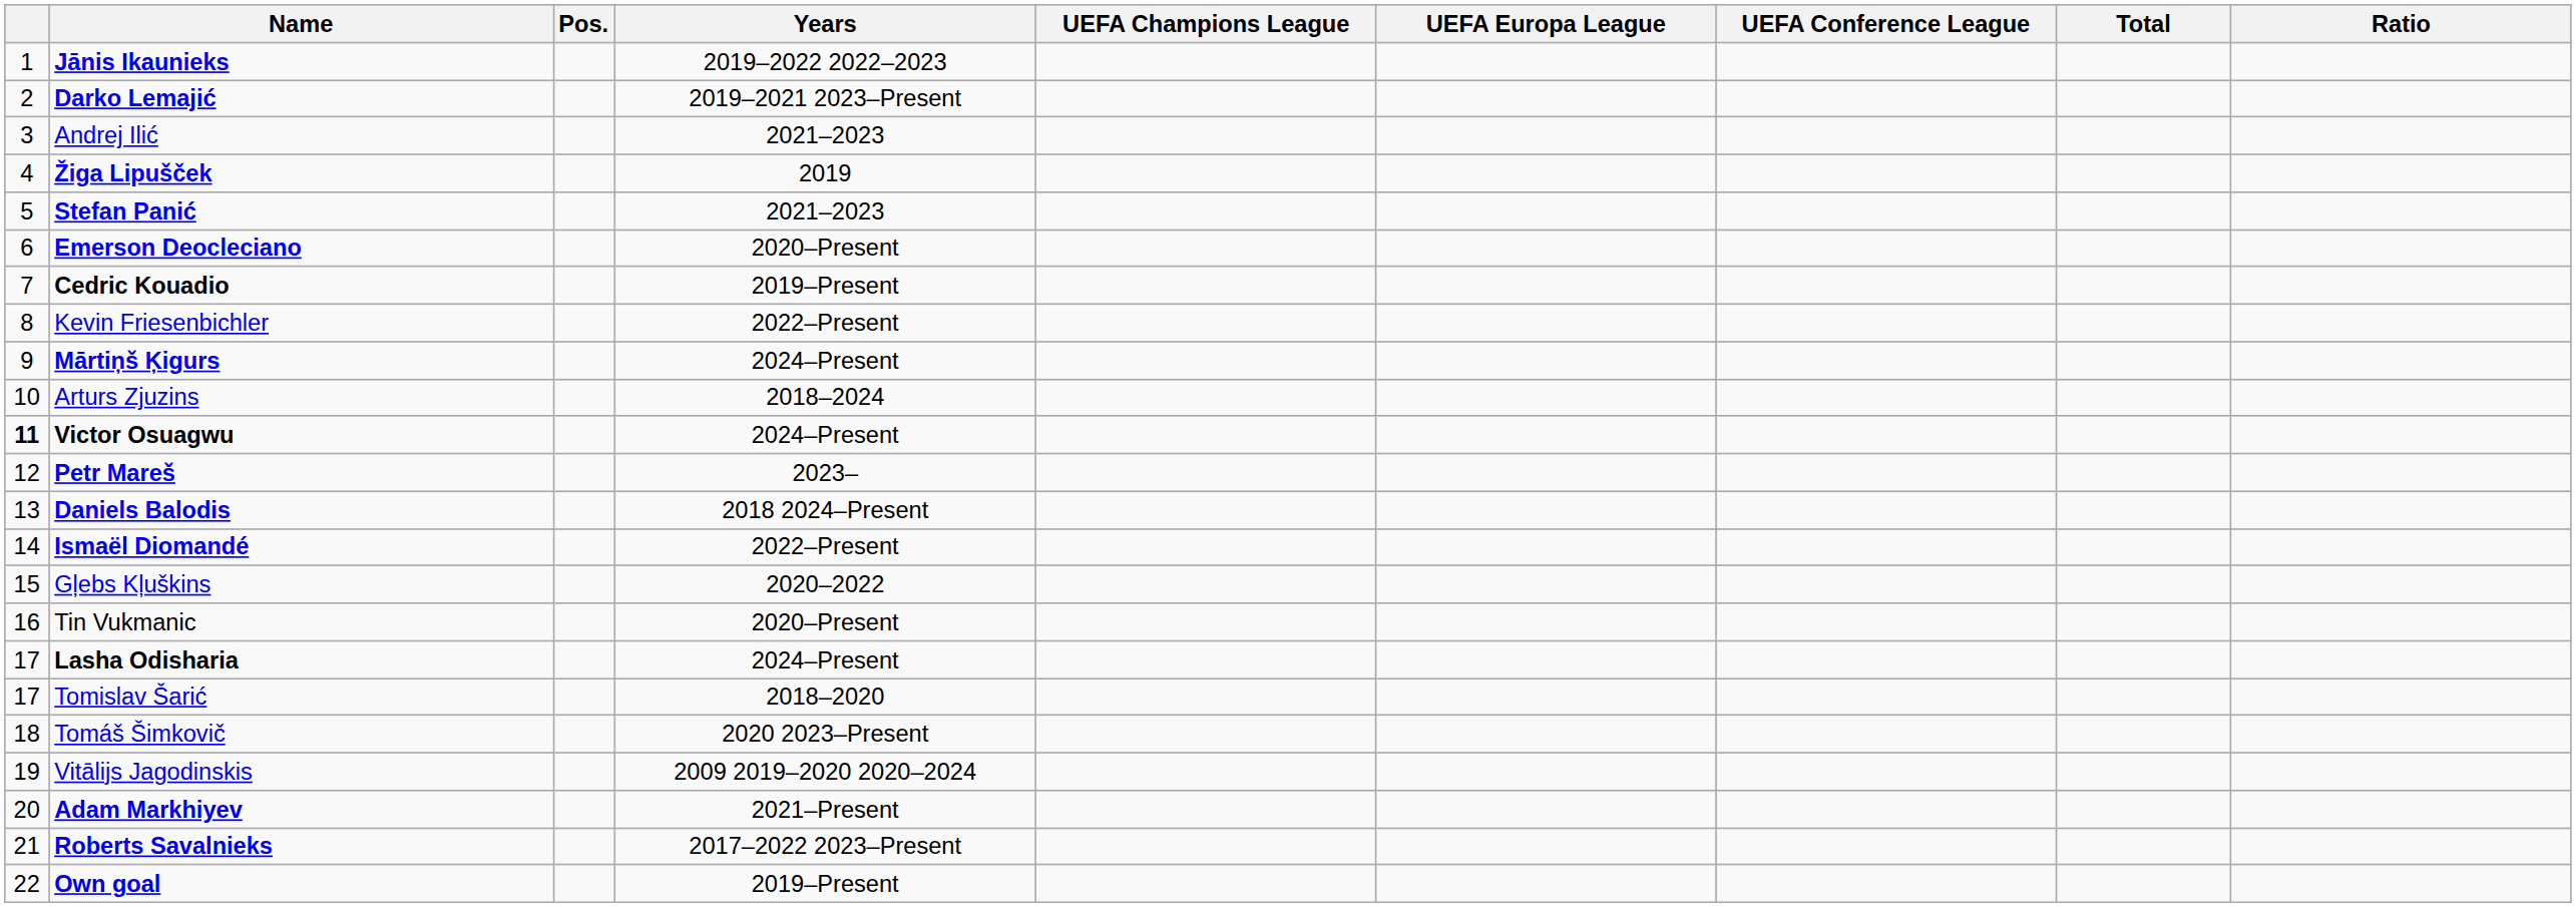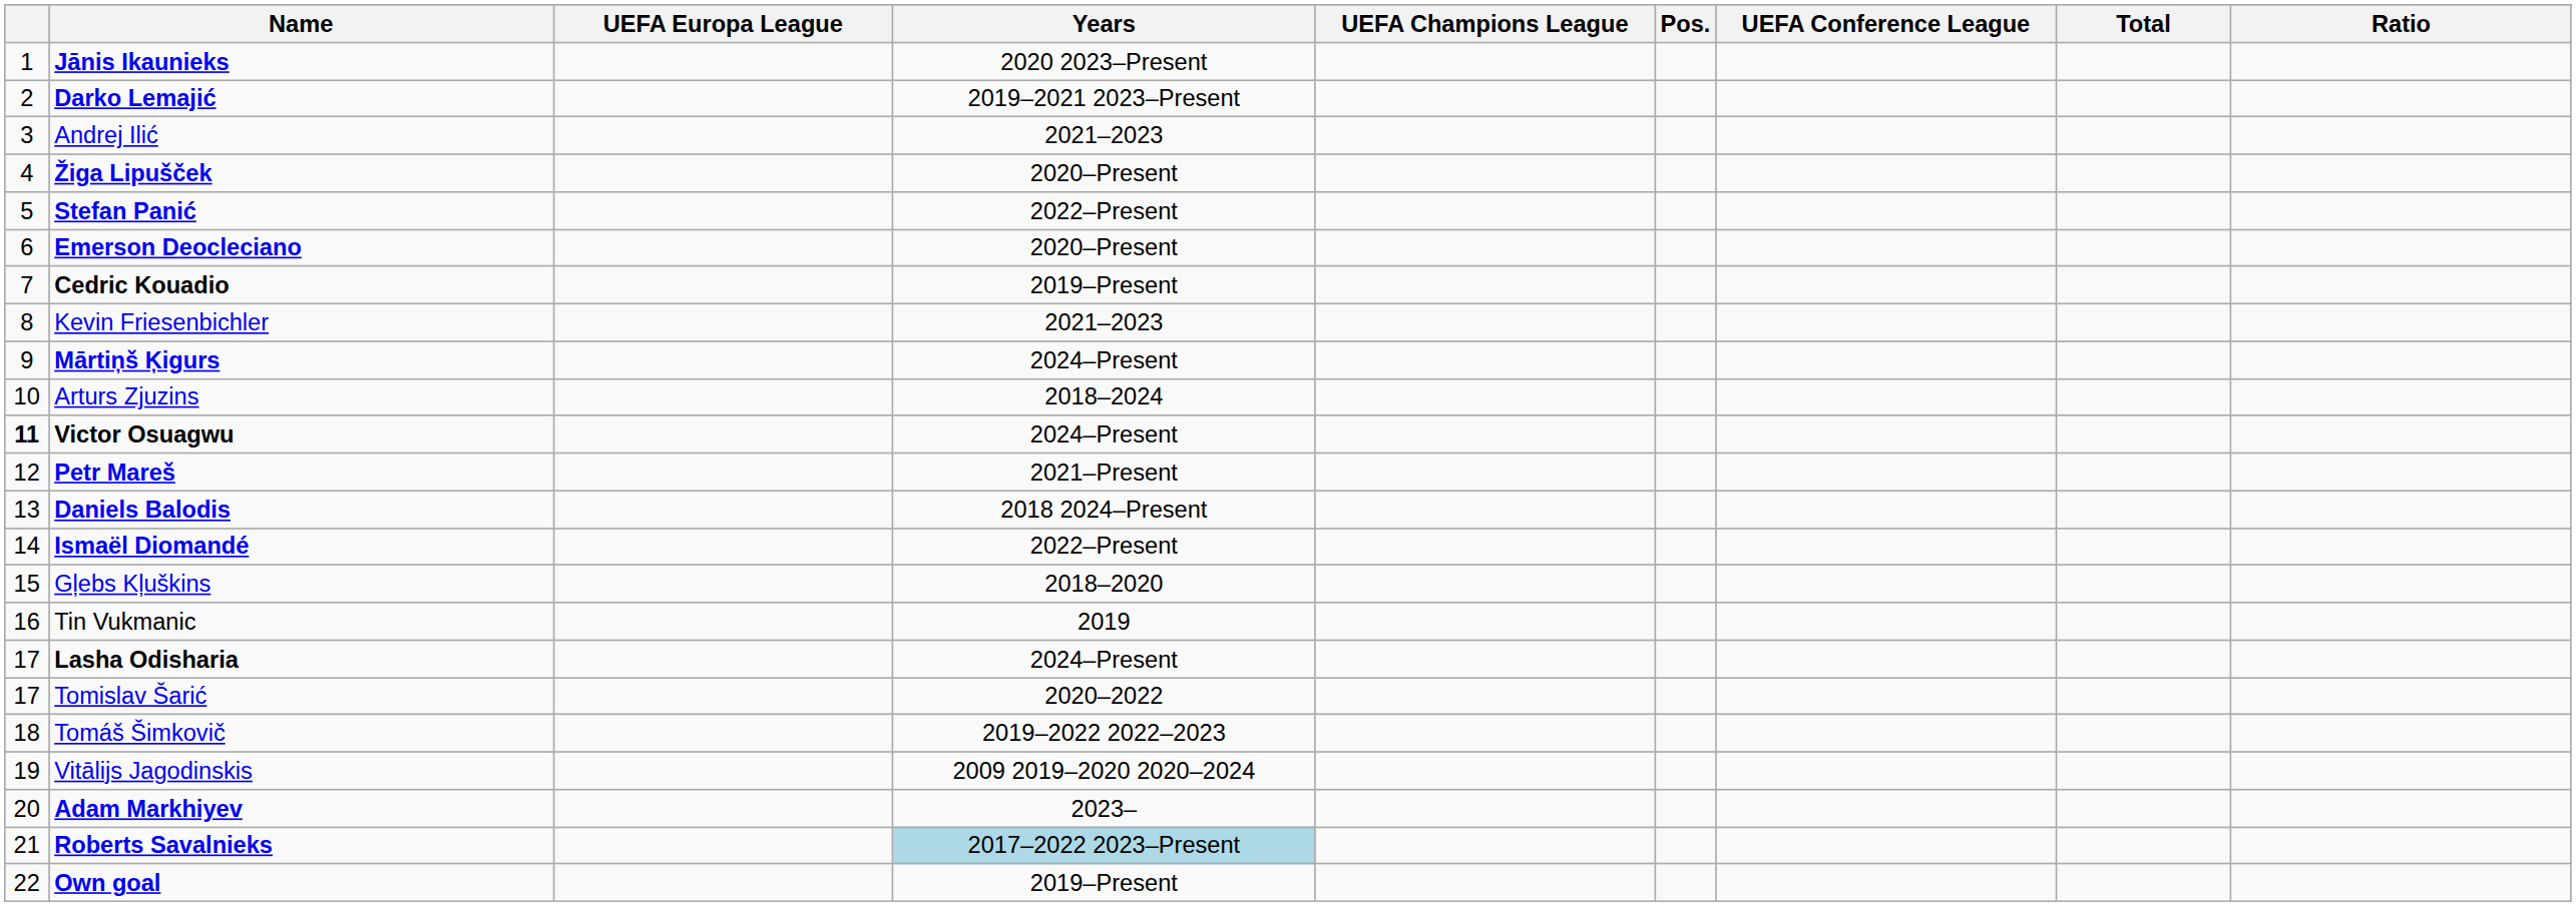 <table class="wikitable sortable"  style="text-align:center; font-size:90%; ">
 <tr>
 <th width=20px></th>
 <th width=300px>Name</th>
-<th width=10px>Pos.</th>
+<th width=200px>UEFA Europa League</th>
 <th width=250px>Years</th>
 <th width=200px>UEFA Champions League</th>
-<th width=200px>UEFA Europa League</th>
+<th width=10px>Pos.</th>
 <th width=200px>UEFA Conference League</th>
 <th width=100px>Total</th>
 <th width=200px>Ratio</th>
 </tr>
 <tr>
 <td>1</td>
 <td align="left"> <strong><a href='#'>Jānis Ikaunieks</a></strong></td>
 <td></td>
-<td>2019–2022 2022–2023</td>
+<td>2020 2023–Present</td>
 <td></td>
 <td></td>
 <td></td>
 <td></td>
 <td></td>
 </tr>
 <tr>
 <td>2</td>
 <td align="left"> <strong><a href='#'>Darko Lemajić</a></strong></td>
 <td></td>
 <td>2019–2021 2023–Present</td>
 <td></td>
 <td></td>
 <td></td>
 <td></td>
 <td></td>
 </tr>
 <tr>
 <td>3</td>
 <td align="left"> <a href='#'>Andrej Ilić</a></td>
 <td></td>
 <td>2021–2023</td>
 <td></td>
 <td></td>
 <td></td>
 <td></td>
 <td></td>
 </tr>
 <tr>
 <td>4</td>
 <td align="left"> <strong><a href='#'>Žiga Lipušček</a></strong></td>
 <td></td>
-<td>2019</td>
+<td>2020–Present</td>
 <td></td>
 <td></td>
 <td></td>
 <td></td>
 <td></td>
 </tr>
 <tr>
 <td>5</td>
 <td align="left"> <strong><a href='#'>Stefan Panić</a></strong></td>
 <td></td>
-<td>2021–2023</td>
+<td>2022–Present</td>
 <td></td>
 <td></td>
 <td></td>
 <td></td>
 <td></td>
 </tr>
 <tr>
 <td>6</td>
 <td align="left"> <strong><a href='#'>Emerson Deocleciano</a></strong></td>
 <td></td>
 <td>2020–Present</td>
 <td></td>
 <td></td>
 <td></td>
 <td></td>
 <td></td>
 </tr>
 <tr>
 <td>7</td>
 <td align="left"> <strong>Cedric Kouadio</strong></td>
 <td></td>
 <td>2019–Present</td>
 <td></td>
 <td></td>
 <td></td>
 <td></td>
 <td></td>
 </tr>
 <tr>
 <td>8</td>
 <td align="left"> <a href='#'>Kevin Friesenbichler</a></td>
 <td></td>
-<td>2022–Present</td>
+<td>2021–2023</td>
 <td></td>
 <td></td>
 <td></td>
 <td></td>
 <td></td>
 </tr>
 <tr>
 <td>9</td>
 <td align="left"> <strong><a href='#'>Mārtiņš Ķigurs</a></strong></td>
 <td></td>
 <td>2024–Present</td>
 <td></td>
 <td></td>
 <td></td>
 <td></td>
 <td></td>
 </tr>
 <tr>
 <td>10</td>
 <td align="left"> <a href='#'>Arturs Zjuzins</a></td>
 <td></td>
 <td>2018–2024</td>
 <td></td>
 <td></td>
 <td></td>
 <td></td>
 <td></td>
 </tr>
 <tr>
 <td><strong>11</strong></td>
 <td align="left"> <strong>Victor Osuagwu</strong></td>
 <td></td>
 <td>2024–Present</td>
 <td></td>
 <td></td>
 <td></td>
 <td></td>
 <td></td>
 </tr>
 <tr>
 <td>12</td>
 <td align="left"> <strong><a href='#'>Petr Mareš</a></strong></td>
 <td></td>
-<td>2023–</td>
+<td>2021–Present</td>
 <td></td>
 <td></td>
 <td></td>
 <td></td>
 <td></td>
 </tr>
 <tr>
 <td>13</td>
 <td align="left"> <strong><a href='#'>Daniels Balodis</a></strong></td>
 <td></td>
 <td>2018 2024–Present</td>
 <td></td>
 <td></td>
 <td></td>
 <td></td>
 <td></td>
 </tr>
 <tr>
 <td>14</td>
 <td align="left"> <strong><a href='#'>Ismaël Diomandé</a></strong></td>
 <td></td>
 <td>2022–Present</td>
 <td></td>
 <td></td>
 <td></td>
 <td></td>
 <td></td>
 </tr>
 <tr>
 <td>15</td>
 <td align="left"> <a href='#'>Gļebs Kļuškins</a></td>
 <td></td>
-<td>2020–2022</td>
+<td>2018–2020</td>
 <td></td>
 <td></td>
 <td></td>
 <td></td>
 <td></td>
 </tr>
 <tr>
 <td>16</td>
 <td align="left"> Tin Vukmanic</td>
 <td></td>
-<td>2020–Present</td>
+<td>2019</td>
 <td></td>
 <td></td>
 <td></td>
 <td></td>
 <td></td>
 </tr>
 <tr>
 <td>17</td>
 <td align="left"> <strong>Lasha Odisharia</strong></td>
 <td></td>
 <td>2024–Present</td>
 <td></td>
 <td></td>
 <td></td>
 <td></td>
 <td></td>
 </tr>
 <tr>
 <td>17</td>
 <td align="left"> <a href='#'>Tomislav Šarić</a></td>
 <td></td>
-<td>2018–2020</td>
+<td>2020–2022</td>
 <td></td>
 <td></td>
 <td></td>
 <td></td>
 <td></td>
 </tr>
 <tr>
 <td>18</td>
 <td align="left"> <a href='#'>Tomáš Šimkovič</a></td>
 <td></td>
-<td>2020 2023–Present</td>
+<td>2019–2022 2022–2023</td>
 <td></td>
 <td></td>
 <td></td>
 <td></td>
 <td></td>
 </tr>
 <tr>
 <td>19</td>
 <td align="left"> <a href='#'>Vitālijs Jagodinskis</a></td>
 <td></td>
 <td>2009 2019–2020 2020–2024</td>
 <td></td>
 <td></td>
 <td></td>
 <td></td>
 <td></td>
 </tr>
 <tr>
 <td>20</td>
 <td align="left"> <strong><a href='#'>Adam Markhiyev</a></strong></td>
 <td></td>
-<td>2021–Present</td>
+<td>2023–</td>
 <td></td>
 <td></td>
 <td></td>
 <td></td>
 <td></td>
 </tr>
 <tr>
 <td>21</td>
 <td align="left"> <strong><a href='#'>Roberts Savalnieks</a></strong></td>
 <td></td>
-<td>2017–2022 2023–Present</td>
+<td style="background: lightblue;">2017–2022 2023–Present</td>
 <td></td>
 <td></td>
 <td></td>
 <td></td>
 <td></td>
 </tr>
 <tr>
 <td>22</td>
 <td align="left"><strong><a href='#'>Own goal</a></strong></td>
 <td></td>
 <td>2019–Present</td>
 <td></td>
 <td></td>
 <td></td>
 <td></td>
 <td></td>
 </tr>
 </table>
